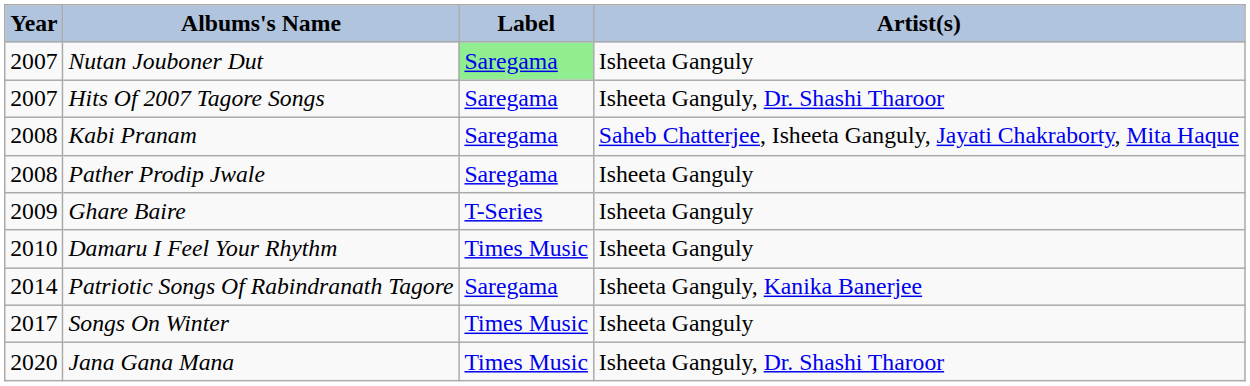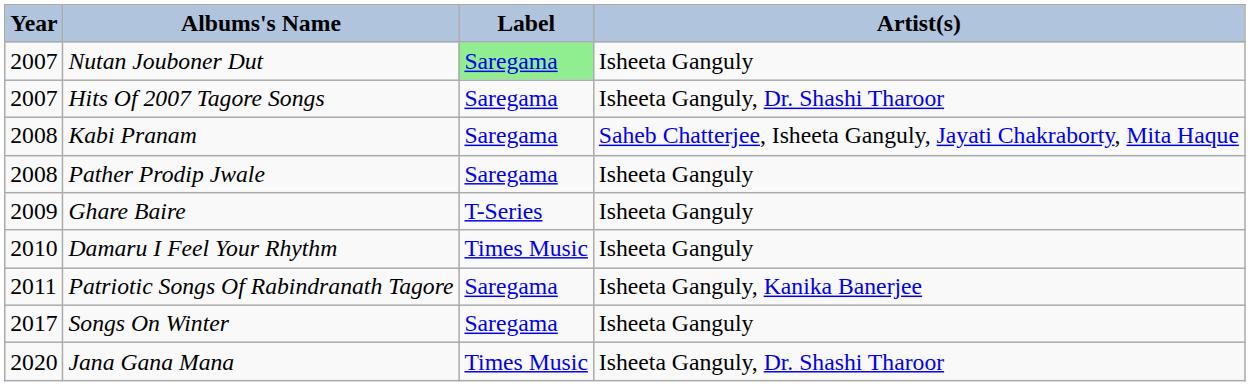 <table class="wikitable sortable">
 <tr>
 <th style="background:#B0C4DE;">Year</th>
 <th style="background:#B0C4DE;">Albums's Name</th>
 <th style="background:#B0C4DE;">Label</th>
 <th style="background:#B0C4DE;">Artist(s)</th>
 </tr>
 <tr>
 <td>2007</td>
 <td><em>Nutan Jouboner Dut</em></td>
 <td style="background: lightgreen;"><a href='#'>Saregama</a></td>
 <td>Isheeta Ganguly</td>
 </tr>
 <tr>
 <td>2007</td>
 <td><em>Hits Of 2007 Tagore Songs</em></td>
 <td><a href='#'>Saregama</a></td>
 <td>Isheeta Ganguly, <a href='#'>Dr. Shashi Tharoor</a></td>
 </tr>
 <tr>
 <td>2008</td>
 <td><em>Kabi Pranam</em></td>
 <td><a href='#'>Saregama</a></td>
 <td><a href='#'>Saheb Chatterjee</a>, Isheeta Ganguly, <a href='#'>Jayati Chakraborty</a>, <a href='#'>Mita Haque</a></td>
 </tr>
 <tr>
 <td>2008</td>
 <td><em>Pather Prodip Jwale</em></td>
 <td><a href='#'>Saregama</a></td>
 <td>Isheeta Ganguly</td>
 </tr>
 <tr>
 <td>2009</td>
 <td><em>Ghare Baire</em></td>
 <td><a href='#'>T-Series</a></td>
 <td>Isheeta Ganguly</td>
 </tr>
 <tr>
 <td>2010</td>
 <td><em>Damaru I Feel Your Rhythm</em></td>
 <td><a href='#'>Times Music</a></td>
 <td>Isheeta Ganguly</td>
 </tr>
 <tr>
-<td>2014</td>
+<td>2011</td>
 <td><em>Patriotic Songs Of Rabindranath Tagore</em></td>
 <td><a href='#'>Saregama</a></td>
 <td>Isheeta Ganguly, <a href='#'>Kanika Banerjee</a></td>
 </tr>
 <tr>
 <td>2017</td>
 <td><em>Songs On Winter</em></td>
-<td><a href='#'>Times Music</a></td>
+<td><a href='#'>Saregama</a></td>
 <td>Isheeta Ganguly</td>
 </tr>
 <tr>
 <td>2020</td>
 <td><em>Jana Gana Mana</em></td>
 <td><a href='#'>Times Music</a></td>
 <td>Isheeta Ganguly, <a href='#'>Dr. Shashi Tharoor</a></td>
 </tr>
 </table>
